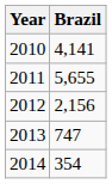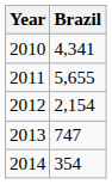 <table class="wikitable">
 <tr>
 <th>Year</th>
 <th>Brazil</th>
 </tr>
 <tr>
 <td>2010</td>
-<td>4,141</td>
+<td>4,341</td>
 </tr>
 <tr>
 <td>2011</td>
 <td>5,655</td>
 </tr>
 <tr>
 <td>2012</td>
-<td>2,156</td>
+<td>2,154</td>
 </tr>
 <tr>
 <td>2013</td>
 <td>747</td>
 </tr>
 <tr>
 <td>2014</td>
 <td>354</td>
 </tr>
 </table>
